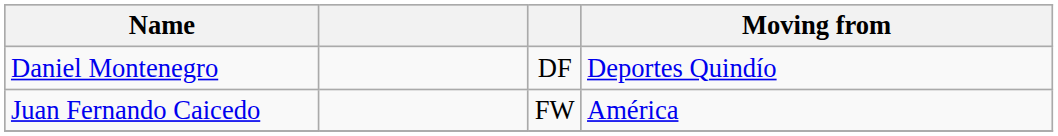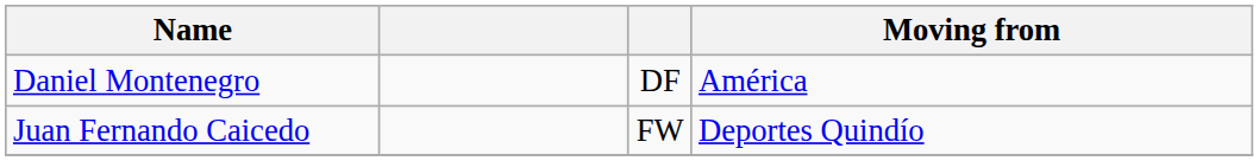 <table class="wikitable" style="text-align: center; width:50%">
 <tr>
 <th width=30% align="center">Name</th>
 <th width=20% align="center"></th>
 <th width=5% align="center"></th>
 <th width=50% align="center">Moving from</th>
 </tr>
 <tr>
 <td align=left><a href='#'>Daniel Montenegro</a></td>
 <td></td>
 <td>DF</td>
-<td align=left> <a href='#'>Deportes Quindío</a></td>
+<td align=left> <a href='#'>América</a></td>
 </tr>
 <tr>
 <td align=left><a href='#'>Juan Fernando Caicedo</a></td>
 <td></td>
 <td>FW</td>
-<td align=left> <a href='#'>América</a></td>
+<td align=left> <a href='#'>Deportes Quindío</a></td>
 </tr>
 <tr>
 </tr>
 </table>
